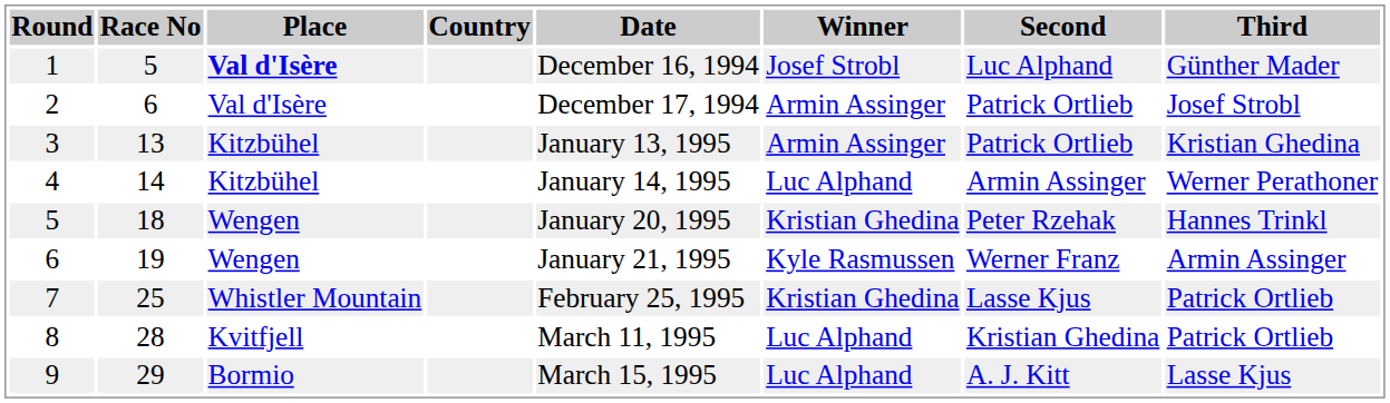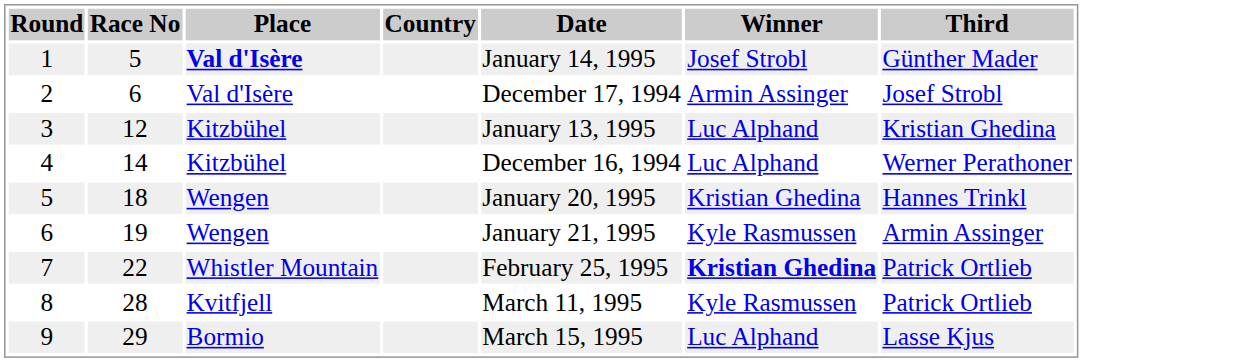 <table border="0" style="border: 1px solid #999; background-color:#FFFFFF; text-align:center">
 <tr align="center" bgcolor="#CCCCCC">
 <th>Round</th>
 <th>Race No</th>
 <th>Place</th>
 <th>Country</th>
 <th>Date</th>
 <th>Winner</th>
-<th>Second</th>
 <th>Third</th>
 </tr>
 <tr bgcolor="#EFEFEF">
 <td>1</td>
 <td>5</td>
 <td align="left"><strong><a href='#'>Val d'Isère</a></strong></td>
 <td align="left"></td>
-<td align="left">December 16, 1994</td>
+<td align="left">January 14, 1995</td>
 <td align="left"> <a href='#'>Josef Strobl</a></td>
-<td align="left"> <a href='#'>Luc Alphand</a></td>
 <td align="left"> <a href='#'>Günther Mader</a></td>
 </tr>
 <tr>
 <td>2</td>
 <td>6</td>
 <td align="left"><a href='#'>Val d'Isère</a></td>
 <td align="left"></td>
 <td align="left">December 17, 1994</td>
 <td align="left"> <a href='#'>Armin Assinger</a></td>
-<td align="left"> <a href='#'>Patrick Ortlieb</a></td>
 <td align="left"> <a href='#'>Josef Strobl</a></td>
 </tr>
 <tr bgcolor="#EFEFEF">
 <td>3</td>
-<td>13</td>
+<td>12</td>
 <td align="left"><a href='#'>Kitzbühel</a></td>
 <td align="left"></td>
 <td align="left">January 13, 1995</td>
-<td align="left"> <a href='#'>Armin Assinger</a></td>
-<td align="left"> <a href='#'>Patrick Ortlieb</a></td>
+<td align="left"> <a href='#'>Luc Alphand</a></td>
 <td align="left"> <a href='#'>Kristian Ghedina</a></td>
 </tr>
 <tr>
 <td>4</td>
 <td>14</td>
 <td align="left"><a href='#'>Kitzbühel</a></td>
 <td align="left"></td>
-<td align="left">January 14, 1995</td>
+<td align="left">December 16, 1994</td>
 <td align="left"> <a href='#'>Luc Alphand</a></td>
-<td align="left"> <a href='#'>Armin Assinger</a></td>
 <td align="left"> <a href='#'>Werner Perathoner</a></td>
 </tr>
 <tr bgcolor="#EFEFEF">
 <td>5</td>
 <td>18</td>
 <td align="left"><a href='#'>Wengen</a></td>
 <td align="left"></td>
 <td align="left">January 20, 1995</td>
 <td align="left"> <a href='#'>Kristian Ghedina</a></td>
-<td align="left"> <a href='#'>Peter Rzehak</a></td>
 <td align="left"> <a href='#'>Hannes Trinkl</a></td>
 </tr>
 <tr>
 <td>6</td>
 <td>19</td>
 <td align="left"><a href='#'>Wengen</a></td>
 <td align="left"></td>
 <td align="left">January 21, 1995</td>
 <td align="left"> <a href='#'>Kyle Rasmussen</a></td>
-<td align="left"> <a href='#'>Werner Franz</a></td>
 <td align="left"> <a href='#'>Armin Assinger</a></td>
 </tr>
 <tr bgcolor="#EFEFEF">
 <td>7</td>
-<td>25</td>
+<td>22</td>
 <td align="left"><a href='#'>Whistler Mountain</a></td>
 <td align="left"></td>
 <td align="left">February 25, 1995</td>
-<td align="left"> <a href='#'>Kristian Ghedina</a></td>
-<td align="left"> <a href='#'>Lasse Kjus</a></td>
+<td align="left"><strong> <a href='#'>Kristian Ghedina</a></strong></td>
 <td align="left"> <a href='#'>Patrick Ortlieb</a></td>
 </tr>
 <tr>
 <td>8</td>
 <td>28</td>
 <td align="left"><a href='#'>Kvitfjell</a></td>
 <td align="left"></td>
 <td align="left">March 11, 1995</td>
-<td align="left"> <a href='#'>Luc Alphand</a></td>
-<td align="left"> <a href='#'>Kristian Ghedina</a></td>
+<td align="left"> <a href='#'>Kyle Rasmussen</a></td>
 <td align="left"> <a href='#'>Patrick Ortlieb</a></td>
 </tr>
 <tr bgcolor="#EFEFEF">
 <td>9</td>
 <td>29</td>
 <td align="left"><a href='#'>Bormio</a></td>
 <td align="left"></td>
 <td align="left">March 15, 1995</td>
 <td align="left"> <a href='#'>Luc Alphand</a></td>
-<td align="left"> <a href='#'>A. J. Kitt</a></td>
 <td align="left"> <a href='#'>Lasse Kjus</a></td>
 </tr>
 </table>
